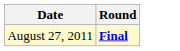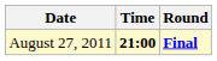 <table class="wikitable">
 <tr>
 <th>Date</th>
+<th>Time</th>
 <th>Round</th>
 </tr>
 <tr style=background:lemonchiffon>
 <td>August 27, 2011</td>
+<td><strong>21:00</strong></td>
 <td><strong><a href='#'>Final</a></strong></td>
 </tr>
 </table>
